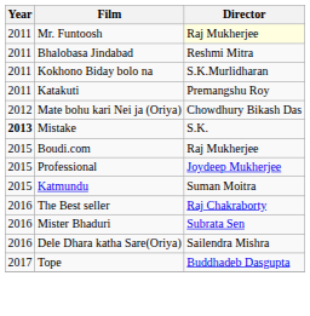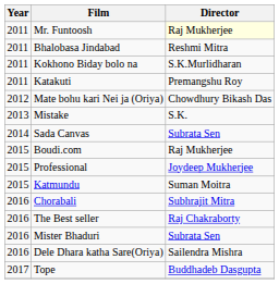 <table class="wikitable sortable">
 <tr>
 <th>Year</th>
 <th>Film</th>
 <th>Director</th>
 </tr>
 <tr>
 <td>2011</td>
 <td>Mr. Funtoosh</td>
 <td style="background: lightyellow;">Raj Mukherjee</td>
 </tr>
 <tr>
 <td>2011</td>
 <td>Bhalobasa Jindabad</td>
 <td>Reshmi Mitra</td>
 </tr>
 <tr>
 <td>2011</td>
 <td>Kokhono Biday bolo na</td>
 <td>S.K.Murlidharan</td>
 </tr>
 <tr>
 <td>2011</td>
 <td>Katakuti</td>
 <td>Premangshu Roy</td>
 </tr>
 <tr>
 <td>2012</td>
 <td>Mate bohu kari Nei ja (Oriya)</td>
 <td>Chowdhury Bikash Das</td>
 </tr>
 <tr>
-<td><strong>2013</strong></td>
+<td>2013</td>
 <td>Mistake</td>
 <td>S.K.</td>
+</tr>
+<tr>
+<td>2014</td>
+<td>Sada Canvas</td>
+<td><a href='#'>Subrata Sen</a></td>
 </tr>
 <tr>
 <td>2015</td>
 <td>Boudi.com</td>
 <td>Raj Mukherjee</td>
 </tr>
 <tr>
 <td>2015</td>
 <td>Professional</td>
 <td><a href='#'>Joydeep Mukherjee</a></td>
 </tr>
 <tr>
 <td>2015</td>
 <td><a href='#'>Katmundu</a></td>
 <td>Suman Moitra</td>
+</tr>
+<tr>
+<td>2016</td>
+<td><a href='#'>Chorabali</a></td>
+<td><a href='#'>Subhrajit Mitra</a></td>
 </tr>
 <tr>
 <td>2016</td>
 <td>The Best seller</td>
 <td><a href='#'>Raj Chakraborty</a></td>
 </tr>
 <tr>
 <td>2016</td>
 <td>Mister Bhaduri</td>
 <td><a href='#'>Subrata Sen</a></td>
 </tr>
 <tr>
 <td>2016</td>
 <td>Dele Dhara katha Sare(Oriya)</td>
 <td>Sailendra Mishra</td>
 </tr>
 <tr>
 <td>2017</td>
 <td>Tope</td>
 <td><a href='#'>Buddhadeb Dasgupta</a></td>
 </tr>
 <tr>
 </tr>
 </table>
